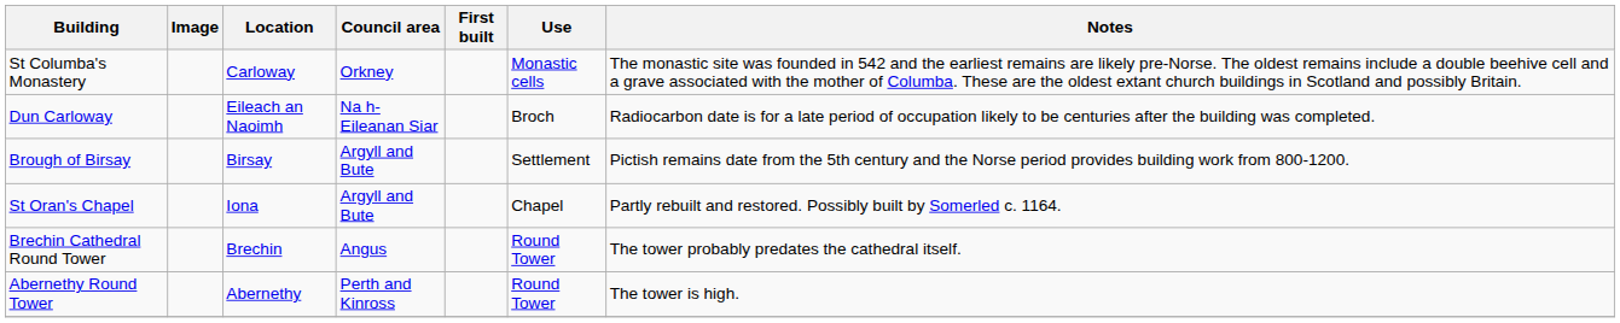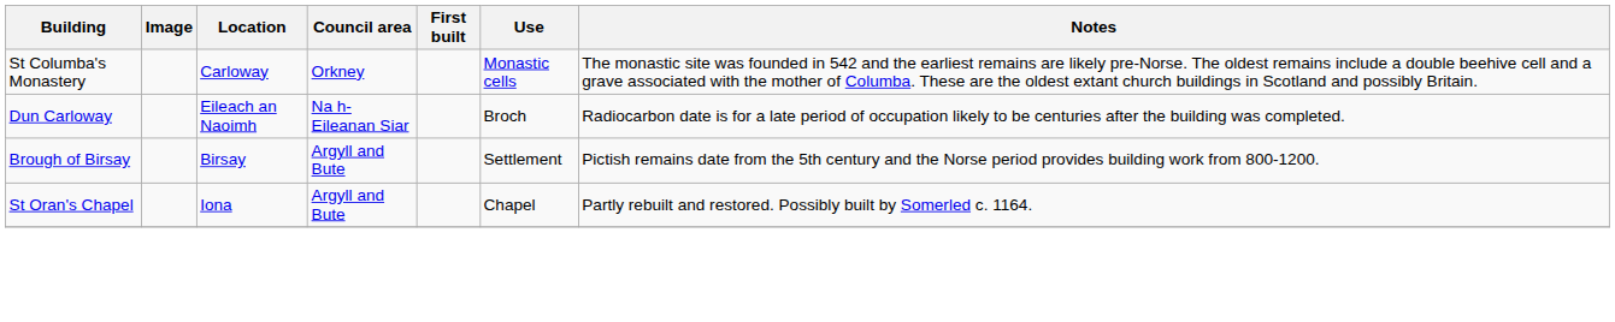 <table class="wikitable sortable">
 <tr>
 <th>Building</th>
 <th>Image</th>
 <th>Location</th>
 <th>Council area</th>
 <th>First built</th>
 <th>Use</th>
 <th>Notes</th>
 </tr>
 <tr>
 <td>St Columba's Monastery</td>
 <td></td>
 <td><a href='#'>Carloway</a></td>
 <td><a href='#'>Orkney</a></td>
 <td></td>
 <td><a href='#'>Monastic cells</a></td>
 <td>The monastic site was founded in 542 and the earliest remains are likely pre-Norse. The oldest remains include a double beehive cell and a grave associated with the mother of <a href='#'>Columba</a>. These are the oldest extant church buildings in Scotland and possibly Britain.</td>
 </tr>
 <tr>
 <td><a href='#'>Dun Carloway</a></td>
 <td></td>
 <td><a href='#'>Eileach an Naoimh</a></td>
 <td><a href='#'>Na h-Eileanan Siar</a></td>
 <td></td>
 <td>Broch</td>
 <td>Radiocarbon date is for a late period of occupation likely to be centuries after the building was completed.</td>
 </tr>
 <tr>
 <td><a href='#'>Brough of Birsay</a></td>
 <td></td>
 <td><a href='#'>Birsay</a></td>
 <td><a href='#'>Argyll and Bute</a></td>
 <td></td>
 <td>Settlement</td>
 <td>Pictish remains date from the 5th century and the Norse period provides building work from 800-1200.</td>
 </tr>
 <tr>
 <td><a href='#'>St Oran's Chapel</a></td>
 <td></td>
 <td><a href='#'>Iona</a></td>
 <td><a href='#'>Argyll and Bute</a></td>
 <td></td>
 <td>Chapel</td>
 <td>Partly rebuilt and restored. Possibly built by <a href='#'>Somerled</a> c. 1164.</td>
 </tr>
 <tr>
-<td><a href='#'>Brechin Cathedral</a> Round Tower</td>
-<td></td>
-<td><a href='#'>Brechin</a></td>
-<td><a href='#'>Angus</a></td>
-<td></td>
-<td><a href='#'>Round Tower</a></td>
-<td>The tower probably predates the cathedral itself.</td>
-</tr>
-<tr>
-<td><a href='#'>Abernethy Round Tower</a></td>
-<td></td>
-<td><a href='#'>Abernethy</a></td>
-<td><a href='#'>Perth and Kinross</a></td>
-<td></td>
-<td><a href='#'>Round Tower</a></td>
-<td>The tower is  high.</td>
-</tr>
-<tr>
 </tr>
 </table>
